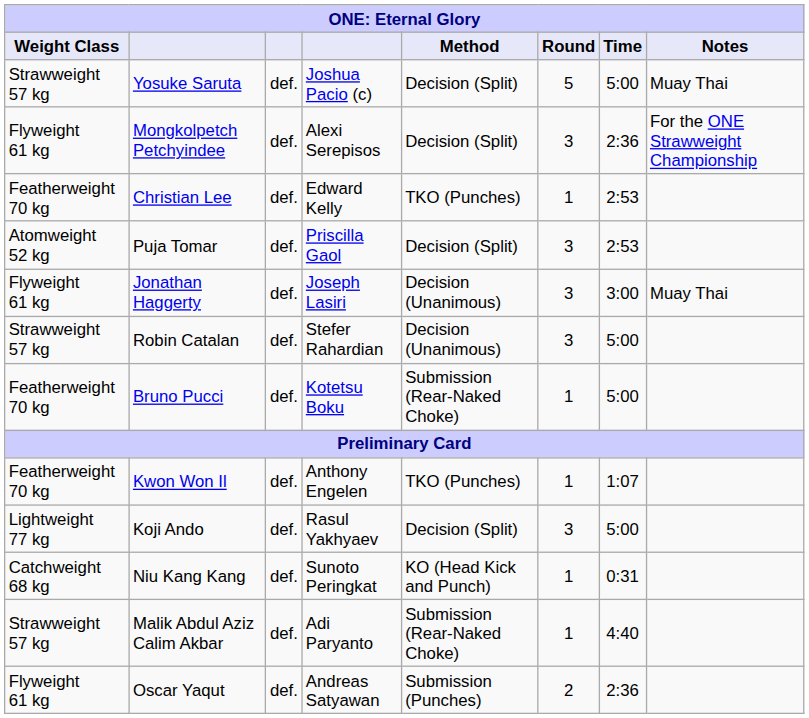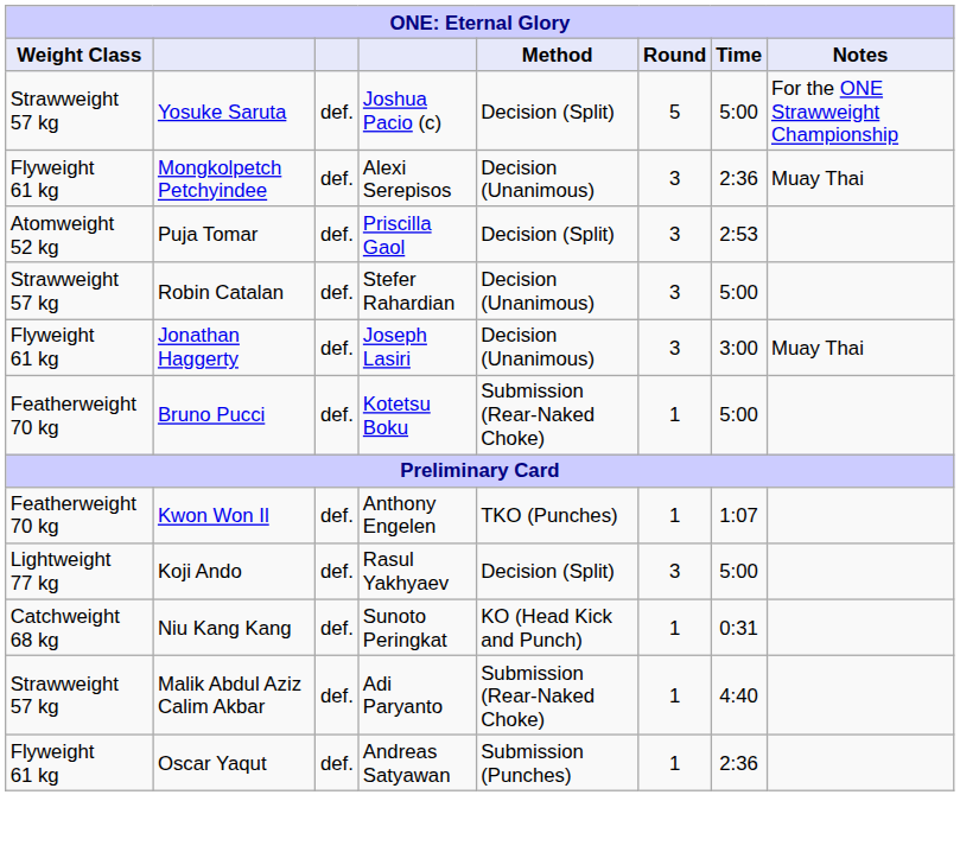 <table class="wikitable" style="font-size: 80%;">
 <tr>
 <th colspan="8" style="background-color: #ccf; color: #000080; text-align: center;"><strong>ONE: Eternal Glory</strong></th>
 </tr>
 <tr>
 <th colspan="1" style="background-color: #E6E8FA; color: #000000; text-align: center;">Weight Class</th>
 <th colspan="1" style="background-color: #E6E8FA; color: #000000; text-align: center;"></th>
 <th colspan="1" style="background-color: #E6E8FA; color: #000000; text-align: center;"></th>
 <th colspan="1" style="background-color: #E6E8FA; color: #000000; text-align: center;"></th>
 <th colspan="1" style="background-color: #E6E8FA; color: #000000; text-align: center;">Method</th>
 <th colspan="1" style="background-color: #E6E8FA; color: #000000; text-align: center;">Round</th>
 <th colspan="1" style="background-color: #E6E8FA; color: #000000; text-align: center;">Time</th>
 <th colspan="1" style="background-color: #E6E8FA; color: #000000; text-align: center;">Notes</th>
 </tr>
 <tr>
 <td>Strawweight 57 kg</td>
 <td> <a href='#'>Yosuke Saruta</a></td>
 <td>def.</td>
 <td> <a href='#'>Joshua Pacio</a> (c)</td>
 <td>Decision (Split)</td>
 <td align=center>5</td>
 <td align=center>5:00</td>
-<td>Muay Thai</td>
+<td>For the <a href='#'>ONE Strawweight Championship</a></td>
 </tr>
 <tr>
 <td>Flyweight 61 kg</td>
 <td> <a href='#'>Mongkolpetch Petchyindee</a></td>
 <td>def.</td>
 <td> Alexi Serepisos</td>
-<td>Decision (Split)</td>
+<td>Decision (Unanimous)</td>
 <td align=center>3</td>
 <td align=center>2:36</td>
-<td>For the <a href='#'>ONE Strawweight Championship</a></td>
-</tr>
-<tr>
-<td>Featherweight 70 kg</td>
-<td> <a href='#'>Christian Lee</a></td>
-<td>def.</td>
-<td> Edward Kelly</td>
-<td>TKO (Punches)</td>
-<td align=center>1</td>
-<td align=center>2:53</td>
-<td></td>
+<td>Muay Thai</td>
 </tr>
 <tr>
 <td>Atomweight 52 kg</td>
 <td> Puja Tomar</td>
 <td>def.</td>
 <td> <a href='#'>Priscilla Gaol</a></td>
 <td>Decision (Split)</td>
 <td align=center>3</td>
 <td align=center>2:53</td>
 <td></td>
 </tr>
 <tr>
+<td>Strawweight 57 kg</td>
+<td> Robin Catalan</td>
+<td>def.</td>
+<td> Stefer Rahardian</td>
+<td>Decision (Unanimous)</td>
+<td align=center>3</td>
+<td align=center>5:00</td>
+<td></td>
+</tr>
+<tr>
 <td>Flyweight 61 kg</td>
 <td> <a href='#'>Jonathan Haggerty</a></td>
 <td>def.</td>
 <td> <a href='#'>Joseph Lasiri</a></td>
 <td>Decision (Unanimous)</td>
 <td align=center>3</td>
 <td align=center>3:00</td>
 <td>Muay Thai</td>
-</tr>
-<tr>
-<td>Strawweight 57 kg</td>
-<td> Robin Catalan</td>
-<td>def.</td>
-<td> Stefer Rahardian</td>
-<td>Decision (Unanimous)</td>
-<td align=center>3</td>
-<td align=center>5:00</td>
-<td></td>
 </tr>
 <tr>
 <td>Featherweight 70 kg</td>
 <td> <a href='#'>Bruno Pucci</a></td>
 <td>def.</td>
 <td> <a href='#'>Kotetsu Boku</a></td>
 <td>Submission (Rear-Naked Choke)</td>
 <td align=center>1</td>
 <td align=center>5:00</td>
 <td></td>
 </tr>
 <tr>
 <th colspan="8" style="background-color: #ccf; color: #000080; text-align: center;"><strong>Preliminary Card</strong></th>
 </tr>
 <tr>
 <td>Featherweight 70 kg</td>
 <td> <a href='#'>Kwon Won Il</a></td>
 <td>def.</td>
 <td> Anthony Engelen</td>
 <td>TKO (Punches)</td>
 <td align=center>1</td>
 <td align=center>1:07</td>
 <td></td>
 </tr>
 <tr>
 <td>Lightweight 77 kg</td>
 <td> Koji Ando</td>
 <td>def.</td>
 <td> Rasul Yakhyaev</td>
 <td>Decision (Split)</td>
 <td align=center>3</td>
 <td align=center>5:00</td>
 <td></td>
 </tr>
 <tr>
 <td>Catchweight 68 kg</td>
 <td> Niu Kang Kang</td>
 <td>def.</td>
 <td> Sunoto Peringkat</td>
 <td>KO (Head Kick and Punch)</td>
 <td align=center>1</td>
 <td align=center>0:31</td>
 <td></td>
 </tr>
 <tr>
 <td>Strawweight 57 kg</td>
 <td> Malik Abdul Aziz Calim Akbar</td>
 <td>def.</td>
 <td> Adi Paryanto</td>
 <td>Submission (Rear-Naked Choke)</td>
 <td align=center>1</td>
 <td align=center>4:40</td>
 <td></td>
 </tr>
 <tr>
 <td>Flyweight 61 kg</td>
 <td> Oscar Yaqut</td>
 <td>def.</td>
 <td> Andreas Satyawan</td>
 <td>Submission (Punches)</td>
-<td align=center>2</td>
+<td align=center>1</td>
 <td align=center>2:36</td>
 <td></td>
 </tr>
 </table>
